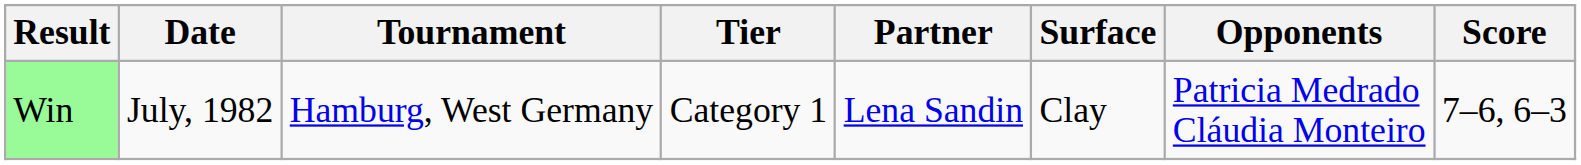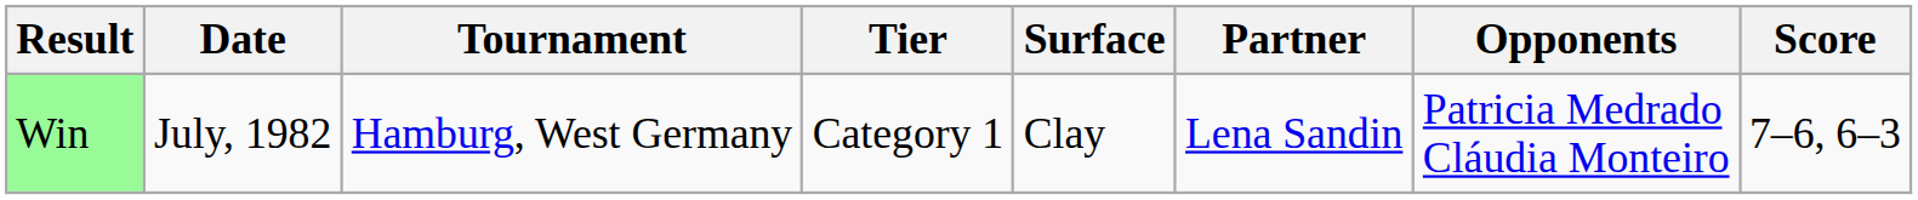 <table class="sortable wikitable">
 <tr>
 <th>Result</th>
 <th>Date</th>
 <th>Tournament</th>
 <th>Tier</th>
+<th>Surface</th>
 <th>Partner</th>
-<th>Surface</th>
 <th>Opponents</th>
 <th class="unsortable">Score</th>
 </tr>
 <tr>
 <td style="background:#98FB98;">Win</td>
 <td>July, 1982</td>
 <td><a href='#'>Hamburg</a>, West Germany</td>
 <td>Category 1</td>
+<td>Clay</td>
 <td> <a href='#'>Lena Sandin</a></td>
-<td>Clay</td>
 <td> <a href='#'>Patricia Medrado</a> <br>  <a href='#'>Cláudia Monteiro</a></td>
 <td>7–6, 6–3</td>
 </tr>
 </table>
